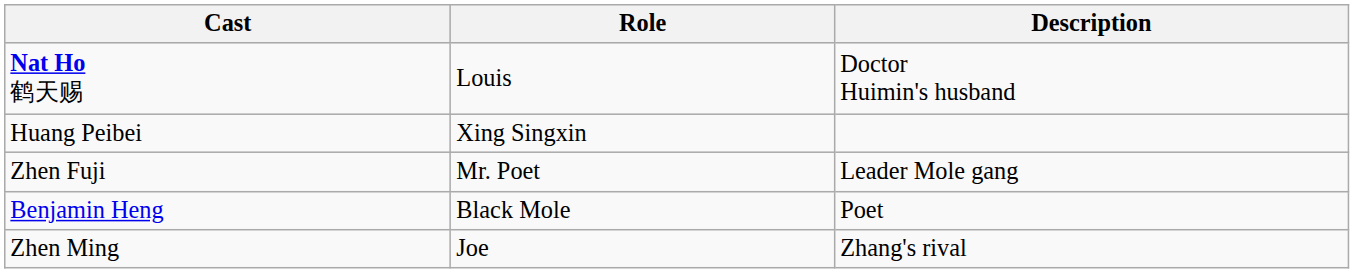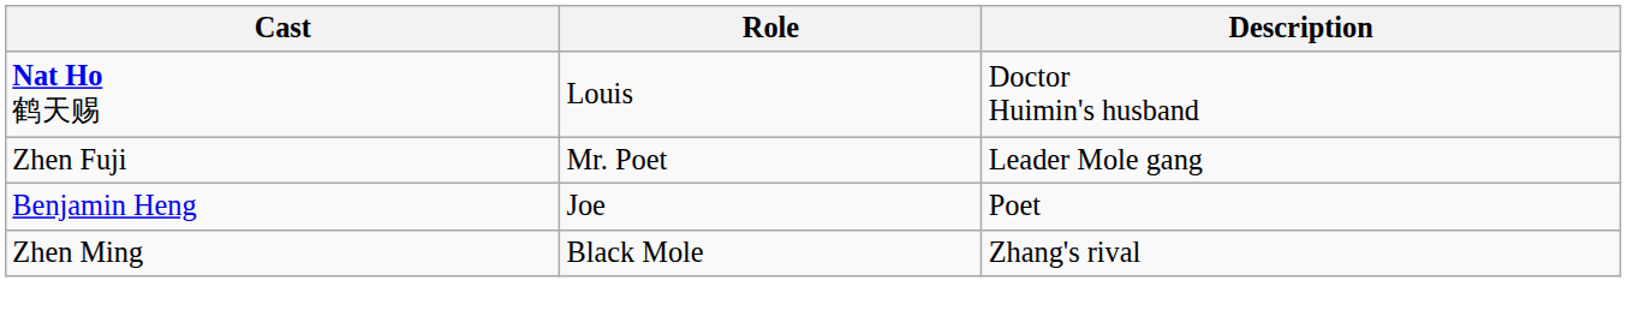 <table class="wikitable" style="width:70%;">
 <tr>
 <th>Cast</th>
 <th>Role</th>
 <th>Description</th>
 </tr>
 <tr>
 <td><strong><a href='#'>Nat Ho</a></strong> <br> 鹤天赐</td>
 <td>Louis</td>
 <td>Doctor<br>Huimin's husband</td>
 </tr>
 <tr>
-<td>Huang Peibei</td>
-<td>Xing Singxin</td>
-<td></td>
-</tr>
-<tr>
 <td>Zhen Fuji</td>
 <td>Mr. Poet</td>
 <td>Leader Mole gang</td>
 </tr>
 <tr>
 <td><a href='#'>Benjamin Heng</a></td>
-<td>Black Mole</td>
+<td>Joe</td>
 <td>Poet</td>
 </tr>
 <tr>
 <td>Zhen Ming</td>
-<td>Joe</td>
+<td>Black Mole</td>
 <td>Zhang's rival</td>
 </tr>
 </table>
